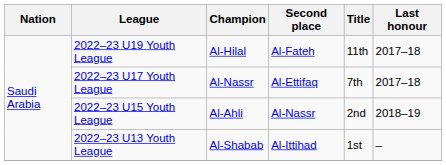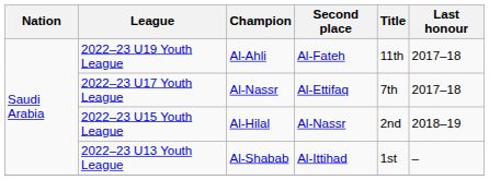 <table class="wikitable sortable">
 <tr>
 <th>Nation</th>
 <th>League</th>
 <th>Champion</th>
 <th>Second place</th>
 <th data-sort-type="number">Title</th>
 <th>Last honour</th>
 </tr>
 <tr>
 <td rowspan=4> <a href='#'>Saudi Arabia</a></td>
 <td><a href='#'>2022–23 U19 Youth League</a></td>
-<td><a href='#'>Al-Hilal</a></td>
+<td><a href='#'>Al-Ahli</a></td>
 <td><a href='#'>Al-Fateh</a></td>
 <td>11th</td>
 <td>2017–18</td>
 </tr>
 <tr>
 <td><a href='#'>2022–23 U17 Youth League</a></td>
 <td><a href='#'>Al-Nassr</a></td>
 <td><a href='#'>Al-Ettifaq</a></td>
 <td>7th</td>
 <td>2017–18</td>
 </tr>
 <tr>
 <td><a href='#'>2022–23 U15 Youth League</a></td>
-<td><a href='#'>Al-Ahli</a></td>
+<td><a href='#'>Al-Hilal</a></td>
 <td><a href='#'>Al-Nassr</a></td>
 <td>2nd</td>
 <td>2018–19</td>
 </tr>
 <tr>
 <td><a href='#'>2022–23 U13 Youth League</a></td>
 <td><a href='#'>Al-Shabab</a></td>
 <td><a href='#'>Al-Ittihad</a></td>
 <td>1st</td>
 <td>–</td>
 </tr>
 <tr>
 </tr>
 </table>
